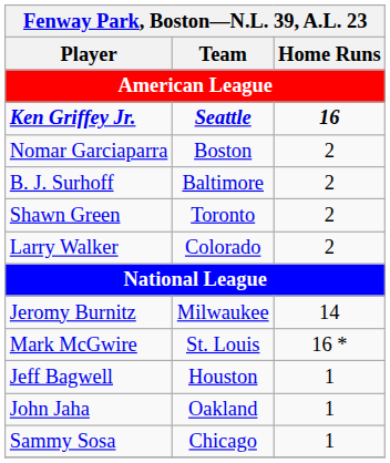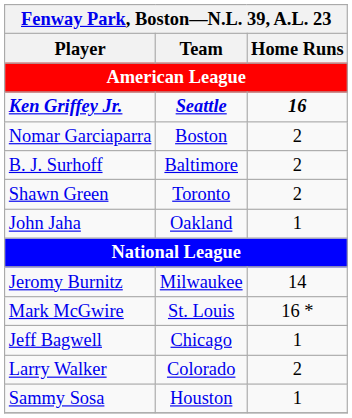 <table class="wikitable" style="font-size: 100%; text-align:right;">
 <tr>
 <th colspan="3"><a href='#'>Fenway Park</a>, Boston—N.L. 39, A.L. 23</th>
 </tr>
 <tr>
 <th>Player</th>
 <th>Team</th>
 <th>Home Runs</th>
 </tr>
 <tr>
 <th colspan="3" align="center" style="background:#FF0000; color:#FFFFFF;">American League</th>
 </tr>
 <tr>
 <td align="left"><strong><em><a href='#'>Ken Griffey Jr.</a></em></strong></td>
 <td align="center"><strong><em><a href='#'>Seattle</a></em></strong></td>
 <td align="center"><strong><em>16</em></strong></td>
 </tr>
 <tr>
 <td align="left"><a href='#'>Nomar Garciaparra</a></td>
 <td align="center"><a href='#'>Boston</a></td>
 <td align="center">2</td>
 </tr>
 <tr>
 <td align="left"><a href='#'>B. J. Surhoff</a></td>
 <td align="center"><a href='#'>Baltimore</a></td>
 <td align="center">2</td>
 </tr>
 <tr>
 <td align="left"><a href='#'>Shawn Green</a></td>
 <td align="center"><a href='#'>Toronto</a></td>
 <td align="center">2</td>
 </tr>
 <tr>
-<td align="left"><a href='#'>Larry Walker</a></td>
-<td align="center"><a href='#'>Colorado</a></td>
-<td align="center">2</td>
+<td align="left"><a href='#'>John Jaha</a></td>
+<td align="center"><a href='#'>Oakland</a></td>
+<td align="center">1</td>
 </tr>
 <tr>
 <th colspan="3" align="center" style="background:#0000FF; color:#FFFFFF;">National League</th>
 </tr>
 <tr>
 <td align="left"><a href='#'>Jeromy Burnitz</a></td>
 <td align="center"><a href='#'>Milwaukee</a></td>
 <td align="center">14</td>
 </tr>
 <tr>
 <td align="left"><a href='#'>Mark McGwire</a></td>
 <td align="center"><a href='#'>St. Louis</a></td>
 <td align="center">16 *</td>
 </tr>
 <tr>
 <td align="left"><a href='#'>Jeff Bagwell</a></td>
-<td align="center"><a href='#'>Houston</a></td>
+<td align="center"><a href='#'>Chicago</a></td>
 <td align="center">1</td>
 </tr>
 <tr>
-<td align="left"><a href='#'>John Jaha</a></td>
-<td align="center"><a href='#'>Oakland</a></td>
-<td align="center">1</td>
+<td align="left"><a href='#'>Larry Walker</a></td>
+<td align="center"><a href='#'>Colorado</a></td>
+<td align="center">2</td>
 </tr>
 <tr>
 <td align="left"><a href='#'>Sammy Sosa</a></td>
-<td align="center"><a href='#'>Chicago</a></td>
+<td align="center"><a href='#'>Houston</a></td>
 <td align="center">1</td>
 </tr>
 <tr>
 </tr>
 </table>
